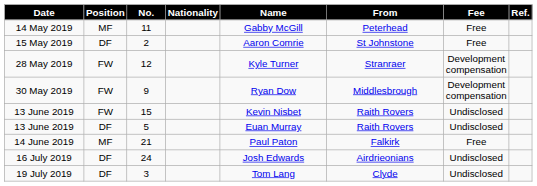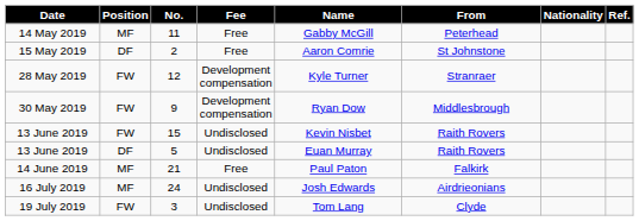 <table class="wikitable"  style="text-align:center; font-size:90%; ">
 <tr>
 <th style="background:#000000; color:white; width:110px;">Date</th>
 <th style="background:#000000; color:white; width:50px;">Position</th>
 <th style="background:#000000; color:white; width:50px;">No.</th>
-<th style="background:#000000; color:white; width:50px;">Nationality</th>
+<th style="background:#000000; color:white; width:70px;">Fee</th>
 <th style="background:#000000; color:white; width:150px;">Name</th>
 <th style="background:#000000; color:white; width:165px;">From</th>
-<th style="background:#000000; color:white; width:70px;">Fee</th>
+<th style="background:#000000; color:white; width:50px;">Nationality</th>
 <th style="background:#000000; color:white; width:25px;">Ref.</th>
 </tr>
 <tr>
 <td>14 May 2019</td>
 <td>MF</td>
 <td>11</td>
-<td></td>
+<td>Free</td>
 <td><a href='#'>Gabby McGill</a></td>
 <td><a href='#'>Peterhead</a></td>
-<td>Free</td>
+<td></td>
 <td></td>
 </tr>
 <tr>
 <td>15 May 2019</td>
 <td>DF</td>
 <td>2</td>
-<td></td>
+<td>Free</td>
 <td><a href='#'>Aaron Comrie</a></td>
 <td><a href='#'>St Johnstone</a></td>
-<td>Free</td>
+<td></td>
 <td></td>
 </tr>
 <tr>
 <td>28 May 2019</td>
 <td>FW</td>
 <td>12</td>
-<td></td>
+<td>Development compensation</td>
 <td><a href='#'>Kyle Turner</a></td>
 <td><a href='#'>Stranraer</a></td>
-<td>Development compensation</td>
+<td></td>
 <td></td>
 </tr>
 <tr>
 <td>30 May 2019</td>
 <td>FW</td>
 <td>9</td>
-<td></td>
+<td>Development compensation</td>
 <td><a href='#'>Ryan Dow</a></td>
 <td> <a href='#'>Middlesbrough</a></td>
-<td>Development compensation</td>
+<td></td>
 <td></td>
 </tr>
 <tr>
 <td>13 June 2019</td>
 <td>FW</td>
 <td>15</td>
-<td></td>
+<td>Undisclosed</td>
 <td><a href='#'>Kevin Nisbet</a></td>
 <td><a href='#'>Raith Rovers</a></td>
-<td>Undisclosed</td>
+<td></td>
 <td></td>
 </tr>
 <tr>
 <td>13 June 2019</td>
 <td>DF</td>
 <td>5</td>
-<td></td>
+<td>Undisclosed</td>
 <td><a href='#'>Euan Murray</a></td>
 <td><a href='#'>Raith Rovers</a></td>
-<td>Undisclosed</td>
+<td></td>
 <td></td>
 </tr>
 <tr>
 <td>14 June 2019</td>
 <td>MF</td>
 <td>21</td>
-<td></td>
+<td>Free</td>
 <td><a href='#'>Paul Paton</a></td>
 <td><a href='#'>Falkirk</a></td>
-<td>Free</td>
+<td></td>
 <td></td>
 </tr>
 <tr>
 <td>16 July 2019</td>
-<td>DF</td>
+<td>MF</td>
 <td>24</td>
-<td></td>
+<td>Undisclosed</td>
 <td><a href='#'>Josh Edwards</a></td>
 <td><a href='#'>Airdrieonians</a></td>
-<td>Undisclosed</td>
+<td></td>
 <td></td>
 </tr>
 <tr>
 <td>19 July 2019</td>
-<td>DF</td>
+<td>FW</td>
 <td>3</td>
-<td></td>
+<td>Undisclosed</td>
 <td><a href='#'>Tom Lang</a></td>
 <td><a href='#'>Clyde</a></td>
-<td>Undisclosed</td>
+<td></td>
 <td></td>
 </tr>
 </table>
